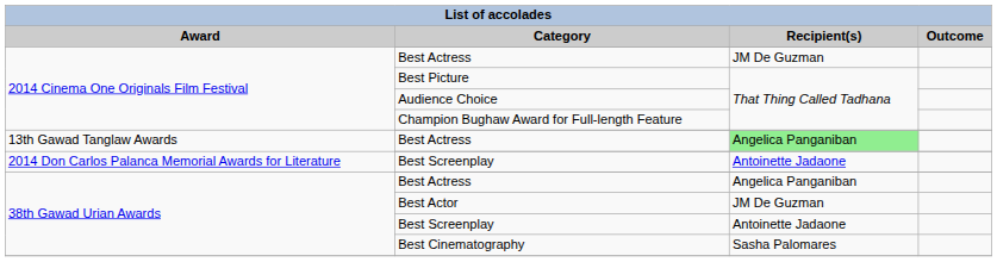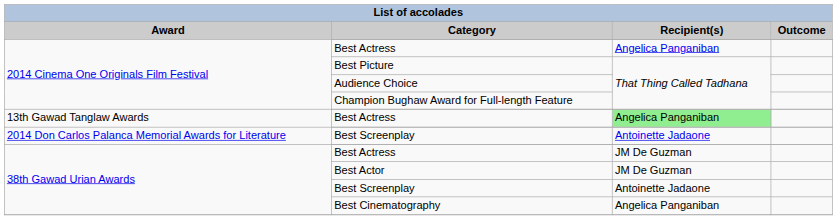 <table class="wikitable sortable" style="width:95%;">
 <tr style="text-align:center;">
 <th colspan=6 style="background:#B0C4DE;">List of accolades</th>
 </tr>
 <tr style="text-align:center;">
 <th style="background:#ccc;">Award</th>
 <th style="background:#ccc;">Category</th>
 <th style="background:#ccc;">Recipient(s)</th>
 <th style="background:#ccc;">Outcome</th>
 </tr>
 <tr>
 <td rowspan=5><a href='#'>2014 Cinema One Originals Film Festival</a></td>
 </tr>
 <tr>
 <td>Best Actress</td>
-<td>JM De Guzman</td>
+<td><a href='#'>Angelica Panganiban</a></td>
 <td></td>
 </tr>
 <tr>
 <td>Best Picture</td>
 <td rowspan="3"><em>That Thing Called Tadhana</em></td>
 <td></td>
 </tr>
 <tr>
 <td>Audience Choice</td>
 <td></td>
 </tr>
 <tr>
 <td>Champion Bughaw Award for Full-length Feature</td>
 <td></td>
 </tr>
 <tr>
 <td rowspan=2>13th Gawad Tanglaw Awards</td>
 </tr>
 <tr>
 <td>Best Actress</td>
 <td style="background: lightgreen;">Angelica Panganiban</td>
 <td></td>
 </tr>
 <tr>
 <td rowspan=2><a href='#'>2014 Don Carlos Palanca Memorial Awards for Literature</a></td>
 </tr>
 <tr>
 <td>Best Screenplay</td>
 <td><a href='#'>Antoinette Jadaone</a></td>
 <td></td>
 </tr>
 <tr>
 <td rowspan=5><a href='#'>38th Gawad Urian Awards</a></td>
 </tr>
 <tr>
 <td>Best Actress</td>
-<td>Angelica Panganiban</td>
+<td>JM De Guzman</td>
 <td></td>
 </tr>
 <tr>
 <td>Best Actor</td>
 <td>JM De Guzman</td>
 <td></td>
 </tr>
 <tr>
 <td>Best Screenplay</td>
 <td>Antoinette Jadaone</td>
 <td></td>
 </tr>
 <tr>
 <td>Best Cinematography</td>
-<td>Sasha Palomares</td>
+<td>Angelica Panganiban</td>
 <td></td>
 </tr>
 <tr>
 </tr>
 </table>
